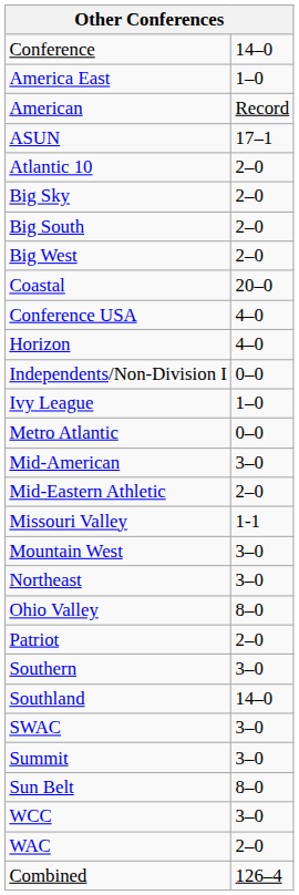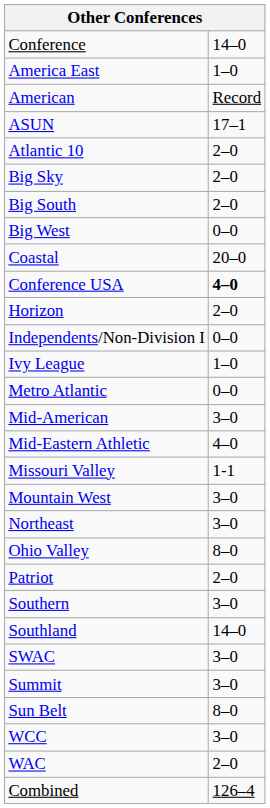 <table class="wikitable">
 <tr>
 <th colspan="2">Other Conferences</th>
 </tr>
 <tr>
 <td><u>Conference</u></td>
 <td>14–0</td>
 </tr>
 <tr>
 <td><a href='#'>America East</a></td>
 <td>1–0</td>
 </tr>
 <tr>
 <td><a href='#'>American</a></td>
 <td><u>Record</u></td>
 </tr>
 <tr>
 <td><a href='#'>ASUN</a></td>
 <td>17–1</td>
 </tr>
 <tr>
 <td><a href='#'>Atlantic 10</a></td>
 <td>2–0</td>
 </tr>
 <tr>
 <td><a href='#'>Big Sky</a></td>
 <td>2–0</td>
 </tr>
 <tr>
 <td><a href='#'>Big South</a></td>
 <td>2–0</td>
 </tr>
 <tr>
 <td><a href='#'>Big West</a></td>
-<td>2–0</td>
+<td>0–0</td>
 </tr>
 <tr>
 <td><a href='#'>Coastal</a></td>
 <td>20–0</td>
 </tr>
 <tr>
 <td><a href='#'>Conference USA</a></td>
-<td>4–0</td>
+<td><strong>4–0</strong></td>
 </tr>
 <tr>
 <td><a href='#'>Horizon</a></td>
-<td>4–0</td>
+<td>2–0</td>
 </tr>
 <tr>
 <td><a href='#'>Independents</a>/Non-Division I</td>
 <td>0–0</td>
 </tr>
 <tr>
 <td><a href='#'>Ivy League</a></td>
 <td>1–0</td>
 </tr>
 <tr>
 <td><a href='#'>Metro Atlantic</a></td>
 <td>0–0</td>
 </tr>
 <tr>
 <td><a href='#'>Mid-American</a></td>
 <td>3–0</td>
 </tr>
 <tr>
 <td><a href='#'>Mid-Eastern Athletic</a></td>
-<td>2–0</td>
+<td>4–0</td>
 </tr>
 <tr>
 <td><a href='#'>Missouri Valley</a></td>
 <td>1-1</td>
 </tr>
 <tr>
 <td><a href='#'>Mountain West</a></td>
 <td>3–0</td>
 </tr>
 <tr>
 <td><a href='#'>Northeast</a></td>
 <td>3–0</td>
 </tr>
 <tr>
 <td><a href='#'>Ohio Valley</a></td>
 <td>8–0</td>
 </tr>
 <tr>
 <td><a href='#'>Patriot</a></td>
 <td>2–0</td>
 </tr>
 <tr>
 <td><a href='#'>Southern</a></td>
 <td>3–0</td>
 </tr>
 <tr>
 <td><a href='#'>Southland</a></td>
 <td>14–0</td>
 </tr>
 <tr>
 <td><a href='#'>SWAC</a></td>
 <td>3–0</td>
 </tr>
 <tr>
 <td><a href='#'>Summit</a></td>
 <td>3–0</td>
 </tr>
 <tr>
 <td><a href='#'>Sun Belt</a></td>
 <td>8–0</td>
 </tr>
 <tr>
 <td><a href='#'>WCC</a></td>
 <td>3–0</td>
 </tr>
 <tr>
 <td><a href='#'>WAC</a></td>
 <td>2–0</td>
 </tr>
 <tr>
 <td><u>Combined</u></td>
 <td><u>126–4</u></td>
 </tr>
 </table>
